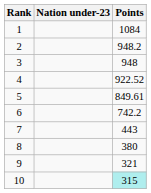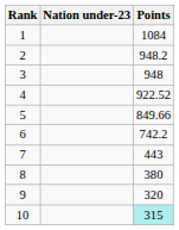 <table class="wikitable sortable">
 <tr>
 <th>Rank</th>
 <th>Nation under-23</th>
 <th>Points</th>
 </tr>
 <tr>
 <td align=center>1</td>
 <td></td>
 <td align=center>1084</td>
 </tr>
 <tr>
 <td align=center>2</td>
 <td></td>
 <td align=center>948.2</td>
 </tr>
 <tr>
 <td align=center>3</td>
 <td></td>
 <td align=center>948</td>
 </tr>
 <tr>
 <td align=center>4</td>
 <td></td>
 <td align=center>922.52</td>
 </tr>
 <tr>
 <td align=center>5</td>
 <td></td>
-<td align=center>849.61</td>
+<td align=center>849.66</td>
 </tr>
 <tr>
 <td align=center>6</td>
 <td></td>
 <td align=center>742.2</td>
 </tr>
 <tr>
 <td align=center>7</td>
 <td></td>
 <td align=center>443</td>
 </tr>
 <tr>
 <td align=center>8</td>
 <td></td>
 <td align=center>380</td>
 </tr>
 <tr>
 <td align=center>9</td>
 <td></td>
-<td align=center>321</td>
+<td align=center>320</td>
 </tr>
 <tr>
 <td align=center>10</td>
 <td></td>
 <td align=center style="background: paleturquoise;">315</td>
 </tr>
 </table>
